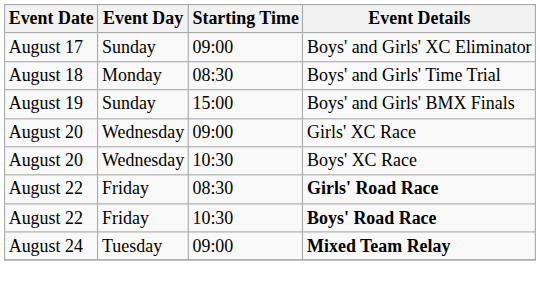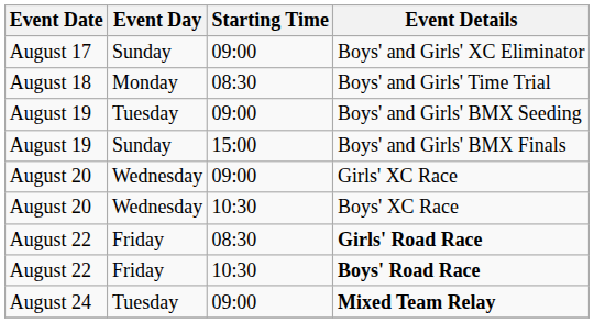 <table class="wikitable">
 <tr>
 <th>Event Date</th>
 <th>Event Day</th>
 <th>Starting Time</th>
 <th>Event Details</th>
 </tr>
 <tr>
 <td>August 17</td>
 <td>Sunday</td>
 <td>09:00</td>
 <td>Boys' and Girls' XC Eliminator</td>
 </tr>
 <tr>
 <td>August 18</td>
 <td>Monday</td>
 <td>08:30</td>
 <td>Boys' and Girls' Time Trial</td>
+</tr>
+<tr>
+<td>August 19</td>
+<td>Tuesday</td>
+<td>09:00</td>
+<td>Boys' and Girls' BMX Seeding</td>
 </tr>
 <tr>
 <td>August 19</td>
 <td>Sunday</td>
 <td>15:00</td>
 <td>Boys' and Girls' BMX Finals</td>
 </tr>
 <tr>
 <td>August 20</td>
 <td>Wednesday</td>
 <td>09:00</td>
 <td>Girls' XC Race</td>
 </tr>
 <tr>
 <td>August 20</td>
 <td>Wednesday</td>
 <td>10:30</td>
 <td>Boys' XC Race</td>
 </tr>
 <tr>
 <td>August 22</td>
 <td>Friday</td>
 <td>08:30</td>
 <td><strong>Girls' Road Race</strong></td>
 </tr>
 <tr>
 <td>August 22</td>
 <td>Friday</td>
 <td>10:30</td>
 <td><strong>Boys' Road Race</strong></td>
 </tr>
 <tr>
 <td>August 24</td>
 <td>Tuesday</td>
 <td>09:00</td>
 <td><strong>Mixed Team Relay</strong></td>
 </tr>
 <tr>
 </tr>
 </table>
